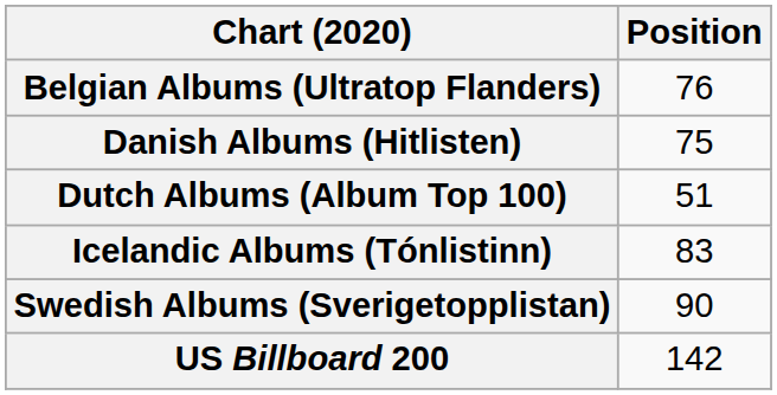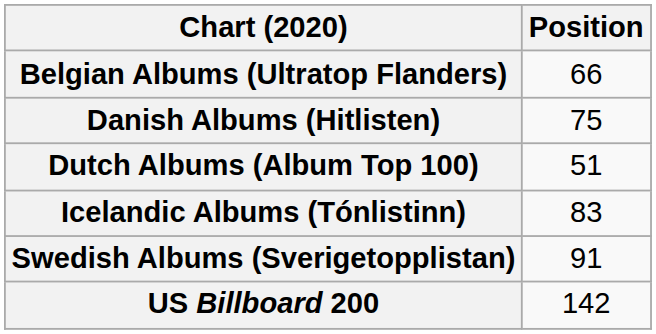 <table class="wikitable sortable plainrowheaders" style="text-align:center">
 <tr>
 <th scope="col">Chart (2020)</th>
 <th scope="col">Position</th>
 </tr>
 <tr>
 <th scope="row">Belgian Albums (Ultratop Flanders)</th>
-<td>76</td>
+<td>66</td>
 </tr>
 <tr>
 <th scope="row">Danish Albums (Hitlisten)</th>
 <td>75</td>
 </tr>
 <tr>
 <th scope="row">Dutch Albums (Album Top 100)</th>
 <td>51</td>
 </tr>
 <tr>
 <th scope="row">Icelandic Albums (Tónlistinn)</th>
 <td>83</td>
 </tr>
 <tr>
 <th scope="row">Swedish Albums (Sverigetopplistan)</th>
-<td>90</td>
+<td>91</td>
 </tr>
 <tr>
 <th scope="row">US <em>Billboard</em> 200</th>
 <td>142</td>
 </tr>
 </table>
